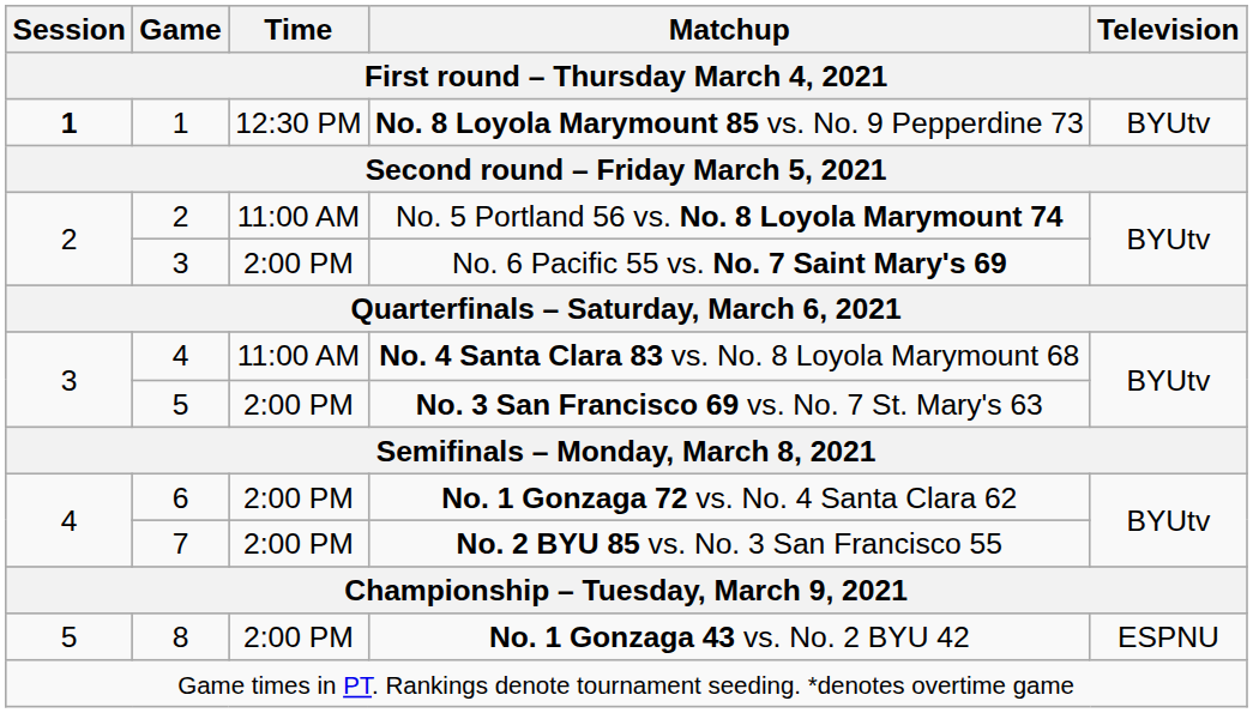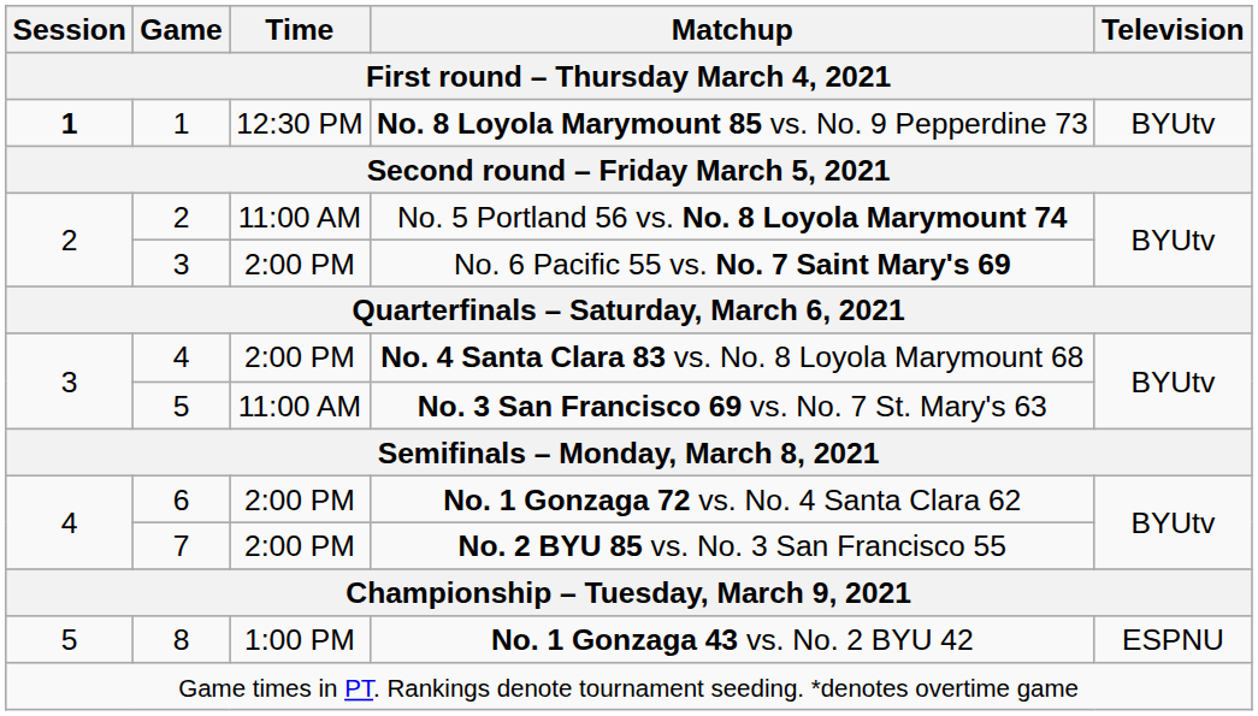 <table class="wikitable" style="font-size: 95%;text-align:center">
 <tr>
 <th>Session</th>
 <th>Game</th>
 <th>Time</th>
 <th>Matchup</th>
 <th>Television</th>
 </tr>
 <tr>
 <th colspan=6>First round – Thursday March 4, 2021</th>
 </tr>
 <tr>
 <td><strong>1</strong></td>
 <td>1</td>
 <td>12:30 PM</td>
 <td><strong>No. 8 Loyola Marymount 85</strong> vs. No. 9 Pepperdine 73</td>
 <td>BYUtv</td>
 </tr>
 <tr>
 <th colspan=6>Second round – Friday March 5, 2021</th>
 </tr>
 <tr>
 <td rowspan=2>2</td>
 <td>2</td>
 <td>11:00 AM</td>
 <td>No. 5 Portland 56 vs. <strong>No. 8 Loyola Marymount 74</strong></td>
 <td rowspan=2>BYUtv</td>
 </tr>
 <tr>
 <td>3</td>
 <td>2:00 PM</td>
 <td>No. 6 Pacific 55 vs. <strong>No. 7 Saint Mary's 69</strong></td>
 </tr>
 <tr>
 <th colspan=6>Quarterfinals – Saturday, March 6, 2021</th>
 </tr>
 <tr>
 <td rowspan=2>3</td>
 <td>4</td>
-<td>11:00 AM</td>
+<td>2:00 PM</td>
 <td><strong>No. 4 Santa Clara 83</strong> vs. No. 8 Loyola Marymount 68</td>
 <td rowspan=2>BYUtv</td>
 </tr>
 <tr>
 <td>5</td>
-<td>2:00 PM</td>
+<td>11:00 AM</td>
 <td><strong>No. 3 San Francisco 69</strong> vs. No. 7 St. Mary's 63</td>
 </tr>
 <tr>
 <th colspan=6>Semifinals – Monday, March 8, 2021</th>
 </tr>
 <tr>
 <td rowspan=2>4</td>
 <td>6</td>
 <td>2:00 PM</td>
 <td><strong>No. 1 Gonzaga 72</strong> vs. No. 4 Santa Clara 62</td>
 <td rowspan=2>BYUtv</td>
 </tr>
 <tr>
 <td>7</td>
 <td>2:00 PM</td>
 <td><strong>No. 2 BYU 85</strong> vs. No. 3 San Francisco 55</td>
 </tr>
 <tr>
 <th colspan=6>Championship – Tuesday, March 9, 2021</th>
 </tr>
 <tr>
 <td>5</td>
 <td>8</td>
-<td>2:00 PM</td>
+<td>1:00 PM</td>
 <td><strong>No. 1 Gonzaga 43</strong> vs. No. 2 BYU 42</td>
 <td>ESPNU</td>
 </tr>
 <tr>
 <td colspan=6><small>Game times in <a href='#'>PT</a>. Rankings denote tournament seeding. *denotes overtime game</small></td>
 </tr>
 </table>
